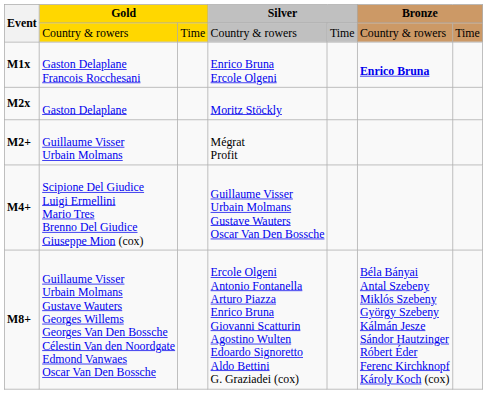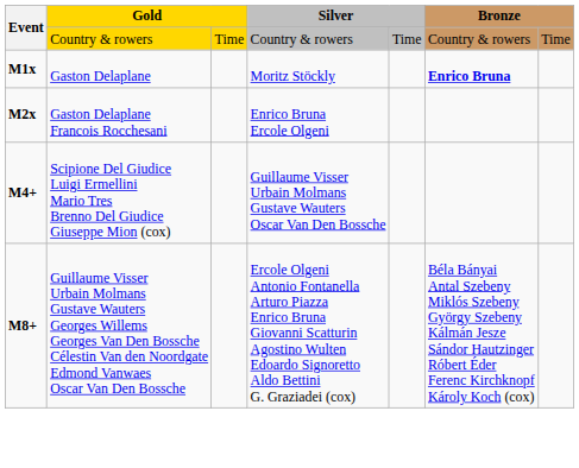 <table class="wikitable">
 <tr>
 <th rowspan="2">Event</th>
 <th colspan="2" style="background:gold;">Gold</th>
 <th colspan="2" style="background:silver;">Silver</th>
 <th colspan="2" style="background:#c96;">Bronze</th>
 </tr>
 <tr>
 <td style="background:gold;">Country & rowers</td>
 <td style="background:gold;">Time</td>
 <td style="background:silver;">Country & rowers</td>
 <td style="background:silver;">Time</td>
 <td style="background:#c96;">Country & rowers</td>
 <td style="background:#c96;">Time</td>
 </tr>
 <tr>
 <td><strong>M1x</strong></td>
-<td> <br> <a href='#'>Gaston Delaplane</a> <br> <a href='#'>Francois Rocchesani</a></td>
+<td> <br> <a href='#'>Gaston Delaplane</a></td>
 <td></td>
-<td> <br> <a href='#'>Enrico Bruna</a> <br> <a href='#'>Ercole Olgeni</a></td>
+<td> <br> <a href='#'>Moritz Stöckly</a></td>
 <td></td>
 <td><strong> <br> <a href='#'>Enrico Bruna</a></strong></td>
 <td></td>
 </tr>
 <tr>
 <td><strong>M2x</strong></td>
-<td> <br> <a href='#'>Gaston Delaplane</a></td>
+<td> <br> <a href='#'>Gaston Delaplane</a> <br> <a href='#'>Francois Rocchesani</a></td>
 <td></td>
-<td> <br> <a href='#'>Moritz Stöckly</a></td>
-<td></td>
-<td></td>
-<td></td>
-</tr>
-<tr>
-<td><strong>M2+</strong></td>
-<td> <br> <a href='#'>Guillaume Visser</a> <br> <a href='#'>Urbain Molmans</a></td>
-<td></td>
-<td> <br> Mégrat <br> Profit</td>
+<td> <br> <a href='#'>Enrico Bruna</a> <br> <a href='#'>Ercole Olgeni</a></td>
 <td></td>
 <td></td>
 <td></td>
 </tr>
 <tr>
 <td><strong>M4+</strong></td>
 <td> <br> <a href='#'>Scipione Del Giudice</a> <br> <a href='#'>Luigi Ermellini</a> <br> <a href='#'>Mario Tres</a> <br> <a href='#'>Brenno Del Giudice</a> <br> <a href='#'>Giuseppe Mion</a> (cox)</td>
 <td></td>
 <td> <br> <a href='#'>Guillaume Visser</a> <br> <a href='#'>Urbain Molmans</a> <br> <a href='#'>Gustave Wauters</a> <br> <a href='#'>Oscar Van Den Bossche</a></td>
 <td></td>
 <td></td>
 <td></td>
 </tr>
 <tr>
 <td><strong>M8+</strong></td>
 <td> <br> <a href='#'>Guillaume Visser</a> <br> <a href='#'>Urbain Molmans</a> <br> <a href='#'>Gustave Wauters</a> <br> <a href='#'>Georges Willems</a> <br> <a href='#'>Georges Van Den Bossche</a> <br> <a href='#'>Célestin Van den Noordgate</a> <br> <a href='#'>Edmond Vanwaes</a> <br> <a href='#'>Oscar Van Den Bossche</a></td>
 <td></td>
 <td> <br> <a href='#'>Ercole Olgeni</a> <br> <a href='#'>Antonio Fontanella</a> <br> <a href='#'>Arturo Piazza</a> <br> <a href='#'>Enrico Bruna</a> <br> <a href='#'>Giovanni Scatturin</a> <br> <a href='#'>Agostino Wulten</a> <br> <a href='#'>Edoardo Signoretto</a> <br> <a href='#'>Aldo Bettini</a> <br> G. Graziadei (cox)</td>
 <td></td>
 <td> <br> <a href='#'>Béla Bányai</a> <br> <a href='#'>Antal Szebeny</a> <br> <a href='#'>Miklós Szebeny</a> <br> <a href='#'>György Szebeny</a> <br> <a href='#'>Kálmán Jesze</a> <br> <a href='#'>Sándor Hautzinger</a> <br> <a href='#'>Róbert Éder</a> <br> <a href='#'>Ferenc Kirchknopf</a> <br> <a href='#'>Károly Koch</a> (cox)</td>
 <td></td>
 </tr>
 </table>
